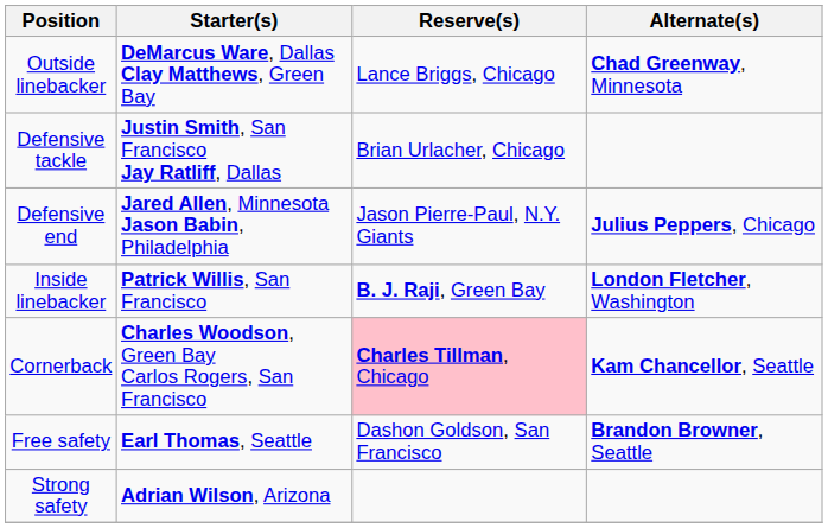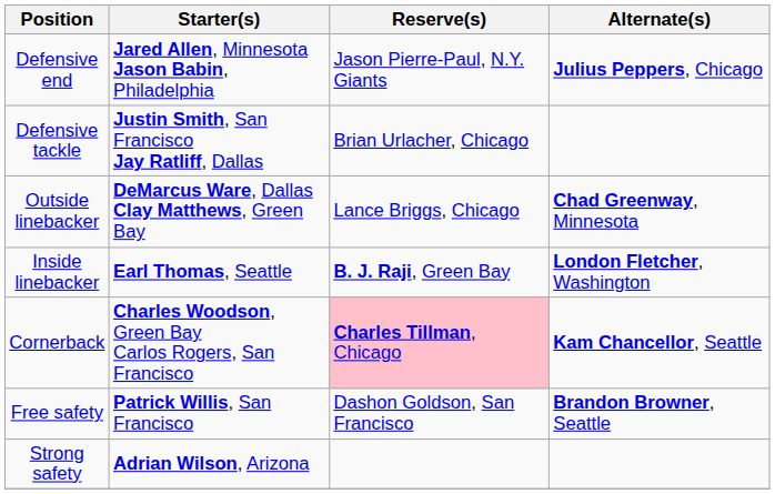 <table class="wikitable" width=75%>
 <tr>
 <th width=10%>Position</th>
 <th width=30%>Starter(s)</th>
 <th width=30%>Reserve(s)</th>
 <th width=30%>Alternate(s)</th>
 </tr>
 <tr>
-<td align=center><a href='#'>Outside linebacker</a></td>
-<td>  <strong><a href='#'>DeMarcus Ware</a></strong>, <a href='#'>Dallas</a><br> <strong><a href='#'>Clay Matthews</a></strong>, <a href='#'>Green Bay</a></td>
-<td>  <a href='#'>Lance Briggs</a>, <a href='#'>Chicago</a><strong></strong></td>
-<td>  <strong><a href='#'>Chad Greenway</a></strong>, <a href='#'>Minnesota</a><strong></strong></td>
+<td align=center><a href='#'>Defensive end</a></td>
+<td> <strong><a href='#'>Jared Allen</a></strong>, <a href='#'>Minnesota</a><br> <strong><a href='#'>Jason Babin</a></strong>, <a href='#'>Philadelphia</a></td>
+<td> <a href='#'>Jason Pierre-Paul</a>, <a href='#'>N.Y. Giants</a><strong></strong></td>
+<td> <strong><a href='#'>Julius Peppers</a></strong>, <a href='#'>Chicago</a><strong></strong></td>
 </tr>
 <tr>
 <td align=center><a href='#'>Defensive tackle</a></td>
 <td> <strong><a href='#'>Justin Smith</a></strong>, <a href='#'>San Francisco</a><br> <strong><a href='#'>Jay Ratliff</a></strong>, <a href='#'>Dallas</a></td>
 <td>  <a href='#'>Brian Urlacher</a>, <a href='#'>Chicago</a><strong></strong></td>
 <td></td>
 </tr>
 <tr>
-<td align=center><a href='#'>Defensive end</a></td>
-<td> <strong><a href='#'>Jared Allen</a></strong>, <a href='#'>Minnesota</a><br> <strong><a href='#'>Jason Babin</a></strong>, <a href='#'>Philadelphia</a></td>
-<td> <a href='#'>Jason Pierre-Paul</a>, <a href='#'>N.Y. Giants</a><strong></strong></td>
-<td> <strong><a href='#'>Julius Peppers</a></strong>, <a href='#'>Chicago</a><strong></strong></td>
+<td align=center><a href='#'>Outside linebacker</a></td>
+<td>  <strong><a href='#'>DeMarcus Ware</a></strong>, <a href='#'>Dallas</a><br> <strong><a href='#'>Clay Matthews</a></strong>, <a href='#'>Green Bay</a></td>
+<td>  <a href='#'>Lance Briggs</a>, <a href='#'>Chicago</a><strong></strong></td>
+<td>  <strong><a href='#'>Chad Greenway</a></strong>, <a href='#'>Minnesota</a><strong></strong></td>
 </tr>
 <tr>
 <td align=center><a href='#'>Inside linebacker</a></td>
-<td>  <strong><a href='#'>Patrick Willis</a></strong>, <a href='#'>San Francisco</a></td>
+<td>  <strong><a href='#'>Earl Thomas</a></strong>, <a href='#'>Seattle</a></td>
 <td> <strong><a href='#'>B. J. Raji</a></strong>, <a href='#'>Green Bay</a></td>
 <td>  <strong><a href='#'>London Fletcher</a></strong>, <a href='#'>Washington</a><strong></strong></td>
 </tr>
 <tr>
 <td align=center><a href='#'>Cornerback</a></td>
 <td>  <strong><a href='#'>Charles Woodson</a></strong>, <a href='#'>Green Bay</a><br> <a href='#'>Carlos Rogers</a>, <a href='#'>San Francisco</a><strong></strong></td>
 <td style="background: pink;">  <strong><a href='#'>Charles Tillman</a></strong>, <a href='#'>Chicago</a></td>
 <td> <strong><a href='#'>Kam Chancellor</a></strong>, <a href='#'>Seattle</a><strong></strong></td>
 </tr>
 <tr>
 <td align=center><a href='#'>Free safety</a></td>
-<td>  <strong><a href='#'>Earl Thomas</a></strong>, <a href='#'>Seattle</a></td>
+<td>  <strong><a href='#'>Patrick Willis</a></strong>, <a href='#'>San Francisco</a></td>
 <td>  <a href='#'>Dashon Goldson</a>, <a href='#'>San Francisco</a><strong></strong></td>
 <td> <strong><a href='#'>Brandon Browner</a></strong>, <a href='#'>Seattle</a><strong></strong></td>
 </tr>
 <tr>
 <td align=center><a href='#'>Strong safety</a></td>
 <td>  <strong><a href='#'>Adrian Wilson</a></strong>, <a href='#'>Arizona</a></td>
 <td></td>
 <td></td>
 </tr>
 <tr>
 </tr>
 </table>
